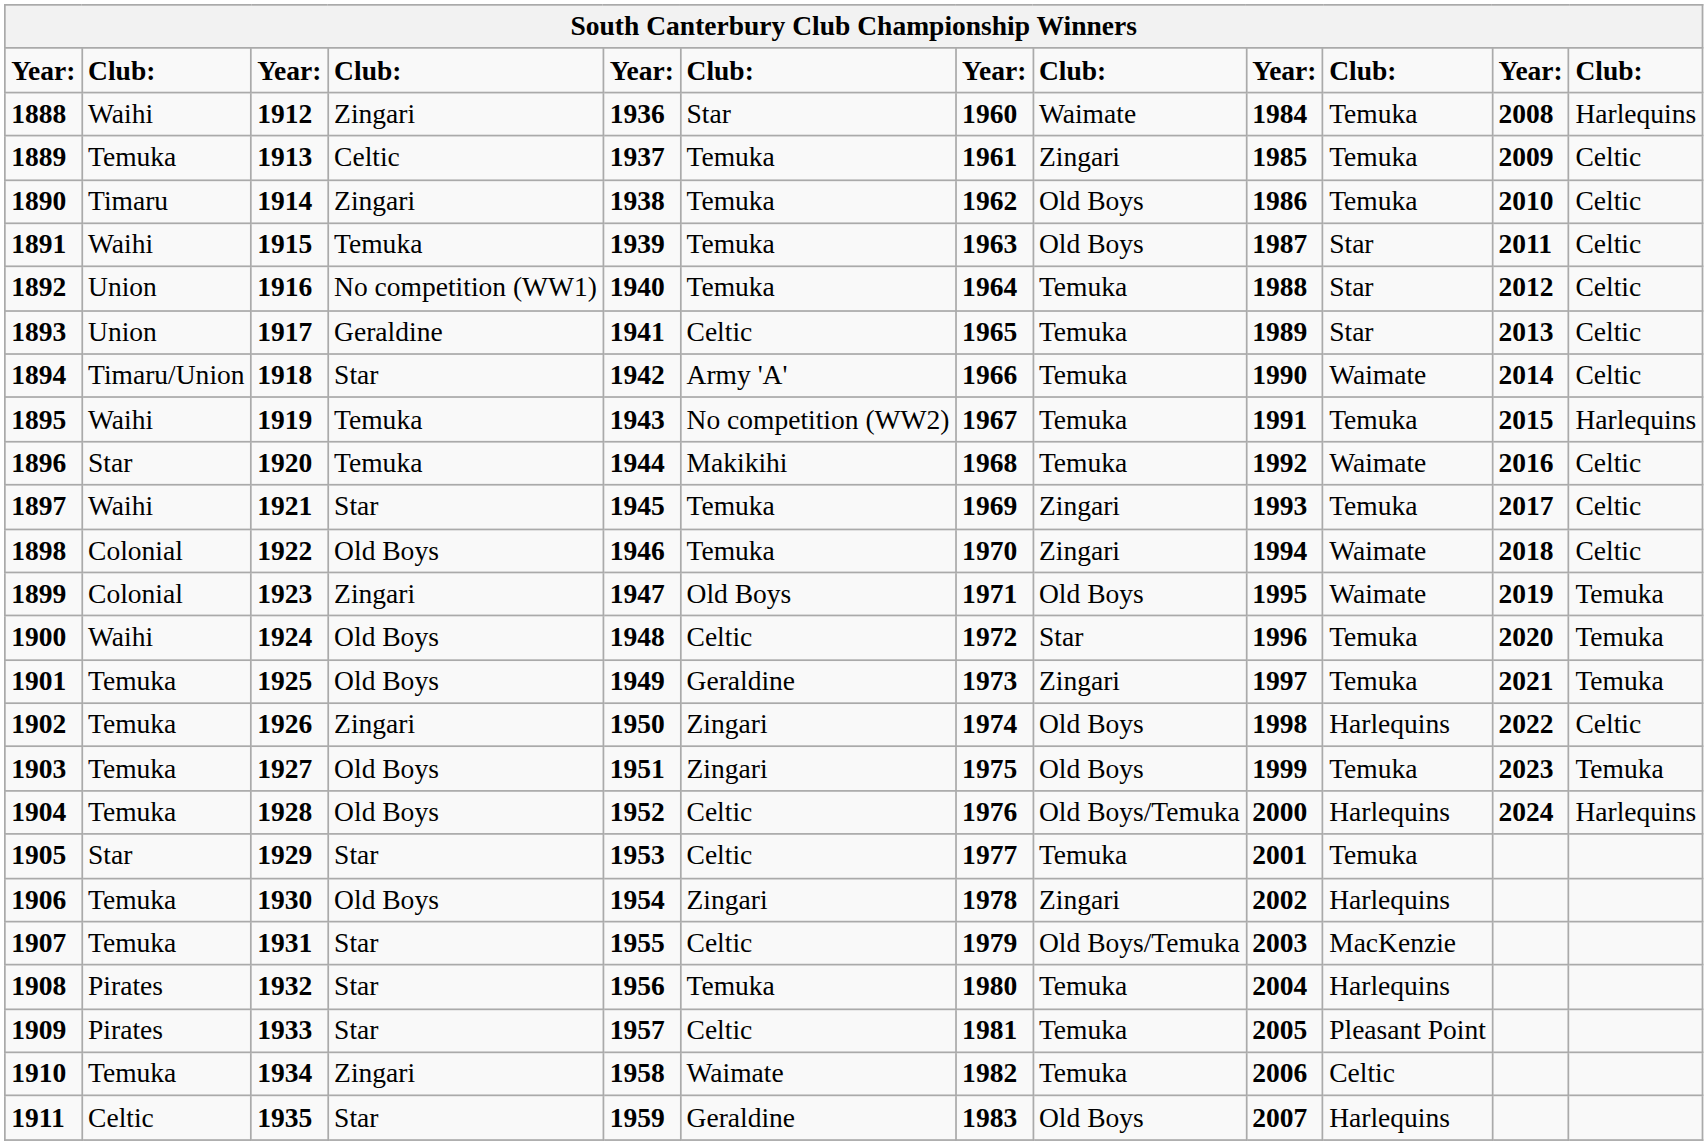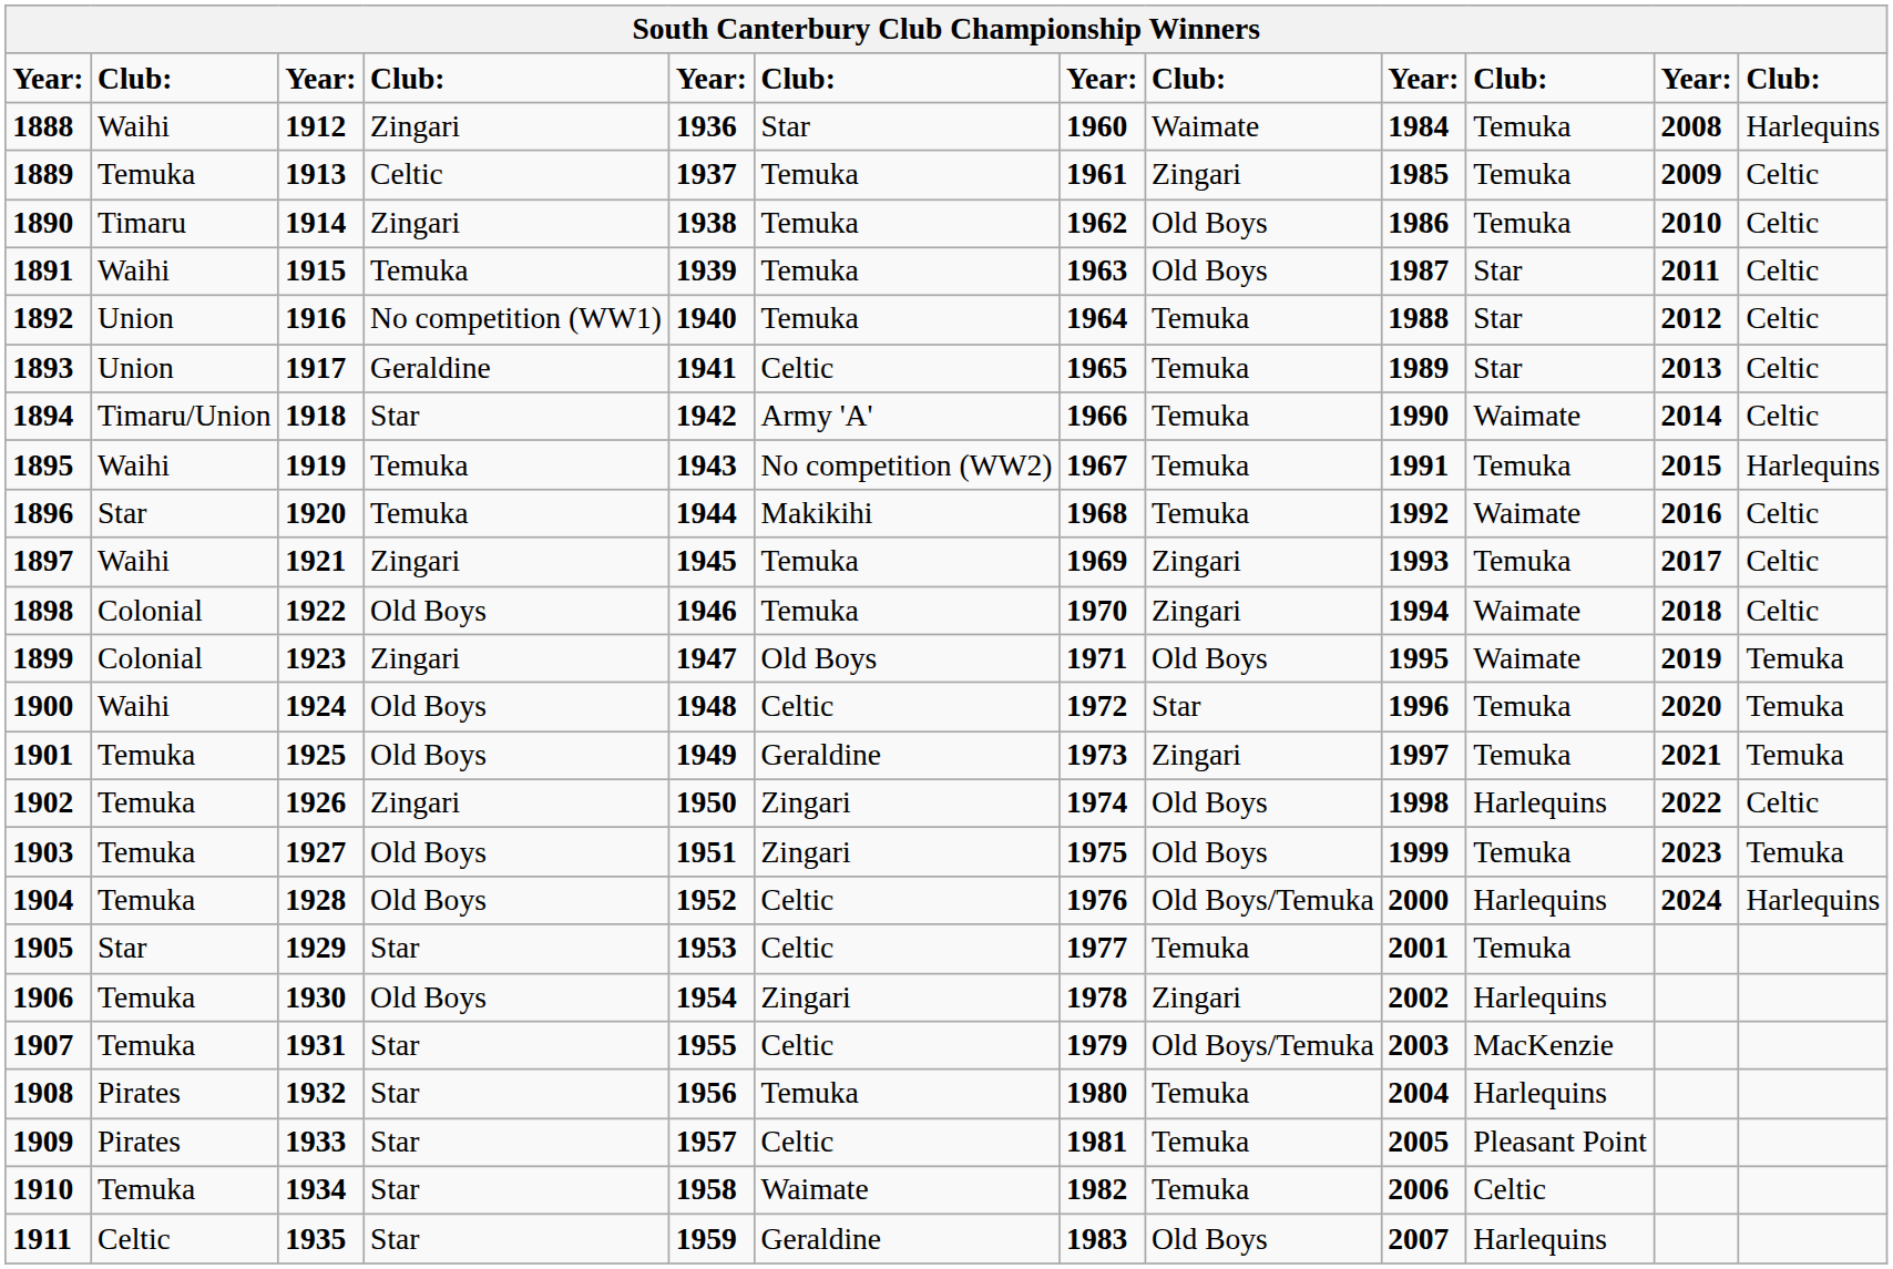 <table class="wikitable">
 <tr>
 <th colspan="12"><strong>South Canterbury Club Championship Winners</strong></th>
 </tr>
 <tr>
 <td><strong>Year:</strong></td>
 <td><strong>Club:</strong></td>
 <td><strong>Year:</strong></td>
 <td><strong>Club:</strong></td>
 <td><strong>Year:</strong></td>
 <td><strong>Club:</strong></td>
 <td><strong>Year:</strong></td>
 <td><strong>Club:</strong></td>
 <td><strong>Year:</strong></td>
 <td><strong>Club:</strong></td>
 <td><strong>Year:</strong></td>
 <td><strong>Club:</strong></td>
 </tr>
 <tr>
 <td><strong>1888</strong></td>
 <td>Waihi</td>
 <td><strong>1912</strong></td>
 <td>Zingari</td>
 <td><strong>1936</strong></td>
 <td>Star</td>
 <td><strong>1960</strong></td>
 <td>Waimate</td>
 <td><strong>1984</strong></td>
 <td>Temuka</td>
 <td><strong>2008</strong></td>
 <td>Harlequins</td>
 </tr>
 <tr>
 <td><strong>1889</strong></td>
 <td>Temuka</td>
 <td><strong>1913</strong></td>
 <td>Celtic</td>
 <td><strong>1937</strong></td>
 <td>Temuka</td>
 <td><strong>1961</strong></td>
 <td>Zingari</td>
 <td><strong>1985</strong></td>
 <td>Temuka</td>
 <td><strong>2009</strong></td>
 <td>Celtic</td>
 </tr>
 <tr>
 <td><strong>1890</strong></td>
 <td>Timaru</td>
 <td><strong>1914</strong></td>
 <td>Zingari</td>
 <td><strong>1938</strong></td>
 <td>Temuka</td>
 <td><strong>1962</strong></td>
 <td>Old Boys</td>
 <td><strong>1986</strong></td>
 <td>Temuka</td>
 <td><strong>2010</strong></td>
 <td>Celtic</td>
 </tr>
 <tr>
 <td><strong>1891</strong></td>
 <td>Waihi</td>
 <td><strong>1915</strong></td>
 <td>Temuka</td>
 <td><strong>1939</strong></td>
 <td>Temuka</td>
 <td><strong>1963</strong></td>
 <td>Old Boys</td>
 <td><strong>1987</strong></td>
 <td>Star</td>
 <td><strong>2011</strong></td>
 <td>Celtic</td>
 </tr>
 <tr>
 <td><strong>1892</strong></td>
 <td>Union</td>
 <td><strong>1916</strong></td>
 <td>No competition (WW1)</td>
 <td><strong>1940</strong></td>
 <td>Temuka</td>
 <td><strong>1964</strong></td>
 <td>Temuka</td>
 <td><strong>1988</strong></td>
 <td>Star</td>
 <td><strong>2012</strong></td>
 <td>Celtic</td>
 </tr>
 <tr>
 <td><strong>1893</strong></td>
 <td>Union</td>
 <td><strong>1917</strong></td>
 <td>Geraldine</td>
 <td><strong>1941</strong></td>
 <td>Celtic</td>
 <td><strong>1965</strong></td>
 <td>Temuka</td>
 <td><strong>1989</strong></td>
 <td>Star</td>
 <td><strong>2013</strong></td>
 <td>Celtic</td>
 </tr>
 <tr>
 <td><strong>1894</strong></td>
 <td>Timaru/Union</td>
 <td><strong>1918</strong></td>
 <td>Star</td>
 <td><strong>1942</strong></td>
 <td>Army 'A'</td>
 <td><strong>1966</strong></td>
 <td>Temuka</td>
 <td><strong>1990</strong></td>
 <td>Waimate</td>
 <td><strong>2014</strong></td>
 <td>Celtic</td>
 </tr>
 <tr>
 <td><strong>1895</strong></td>
 <td>Waihi</td>
 <td><strong>1919</strong></td>
 <td>Temuka</td>
 <td><strong>1943</strong></td>
 <td>No competition (WW2)</td>
 <td><strong>1967</strong></td>
 <td>Temuka</td>
 <td><strong>1991</strong></td>
 <td>Temuka</td>
 <td><strong>2015</strong></td>
 <td>Harlequins</td>
 </tr>
 <tr>
 <td><strong>1896</strong></td>
 <td>Star</td>
 <td><strong>1920</strong></td>
 <td>Temuka</td>
 <td><strong>1944</strong></td>
 <td>Makikihi</td>
 <td><strong>1968</strong></td>
 <td>Temuka</td>
 <td><strong>1992</strong></td>
 <td>Waimate</td>
 <td><strong>2016</strong></td>
 <td>Celtic</td>
 </tr>
 <tr>
 <td><strong>1897</strong></td>
 <td>Waihi</td>
 <td><strong>1921</strong></td>
-<td>Star</td>
+<td>Zingari</td>
 <td><strong>1945</strong></td>
 <td>Temuka</td>
 <td><strong>1969</strong></td>
 <td>Zingari</td>
 <td><strong>1993</strong></td>
 <td>Temuka</td>
 <td><strong>2017</strong></td>
 <td>Celtic</td>
 </tr>
 <tr>
 <td><strong>1898</strong></td>
 <td>Colonial</td>
 <td><strong>1922</strong></td>
 <td>Old Boys</td>
 <td><strong>1946</strong></td>
 <td>Temuka</td>
 <td><strong>1970</strong></td>
 <td>Zingari</td>
 <td><strong>1994</strong></td>
 <td>Waimate</td>
 <td><strong>2018</strong></td>
 <td>Celtic</td>
 </tr>
 <tr>
 <td><strong>1899</strong></td>
 <td>Colonial</td>
 <td><strong>1923</strong></td>
 <td>Zingari</td>
 <td><strong>1947</strong></td>
 <td>Old Boys</td>
 <td><strong>1971</strong></td>
 <td>Old Boys</td>
 <td><strong>1995</strong></td>
 <td>Waimate</td>
 <td><strong>2019</strong></td>
 <td>Temuka</td>
 </tr>
 <tr>
 <td><strong>1900</strong></td>
 <td>Waihi</td>
 <td><strong>1924</strong></td>
 <td>Old Boys</td>
 <td><strong>1948</strong></td>
 <td>Celtic</td>
 <td><strong>1972</strong></td>
 <td>Star</td>
 <td><strong>1996</strong></td>
 <td>Temuka</td>
 <td><strong>2020</strong></td>
 <td>Temuka</td>
 </tr>
 <tr>
 <td><strong>1901</strong></td>
 <td>Temuka</td>
 <td><strong>1925</strong></td>
 <td>Old Boys</td>
 <td><strong>1949</strong></td>
 <td>Geraldine</td>
 <td><strong>1973</strong></td>
 <td>Zingari</td>
 <td><strong>1997</strong></td>
 <td>Temuka</td>
 <td><strong>2021</strong></td>
 <td>Temuka</td>
 </tr>
 <tr>
 <td><strong>1902</strong></td>
 <td>Temuka</td>
 <td><strong>1926</strong></td>
 <td>Zingari</td>
 <td><strong>1950</strong></td>
 <td>Zingari</td>
 <td><strong>1974</strong></td>
 <td>Old Boys</td>
 <td><strong>1998</strong></td>
 <td>Harlequins</td>
 <td><strong>2022</strong></td>
 <td>Celtic</td>
 </tr>
 <tr>
 <td><strong>1903</strong></td>
 <td>Temuka</td>
 <td><strong>1927</strong></td>
 <td>Old Boys</td>
 <td><strong>1951</strong></td>
 <td>Zingari</td>
 <td><strong>1975</strong></td>
 <td>Old Boys</td>
 <td><strong>1999</strong></td>
 <td>Temuka</td>
 <td><strong>2023</strong></td>
 <td>Temuka</td>
 </tr>
 <tr>
 <td><strong>1904</strong></td>
 <td>Temuka</td>
 <td><strong>1928</strong></td>
 <td>Old Boys</td>
 <td><strong>1952</strong></td>
 <td>Celtic</td>
 <td><strong>1976</strong></td>
 <td>Old Boys/Temuka</td>
 <td><strong>2000</strong></td>
 <td>Harlequins</td>
 <td><strong>2024</strong></td>
 <td>Harlequins</td>
 </tr>
 <tr>
 <td><strong>1905</strong></td>
 <td>Star</td>
 <td><strong>1929</strong></td>
 <td>Star</td>
 <td><strong>1953</strong></td>
 <td>Celtic</td>
 <td><strong>1977</strong></td>
 <td>Temuka</td>
 <td><strong>2001</strong></td>
 <td>Temuka</td>
 <td></td>
 <td></td>
 </tr>
 <tr>
 <td><strong>1906</strong></td>
 <td>Temuka</td>
 <td><strong>1930</strong></td>
 <td>Old Boys</td>
 <td><strong>1954</strong></td>
 <td>Zingari</td>
 <td><strong>1978</strong></td>
 <td>Zingari</td>
 <td><strong>2002</strong></td>
 <td>Harlequins</td>
 <td></td>
 <td></td>
 </tr>
 <tr>
 <td><strong>1907</strong></td>
 <td>Temuka</td>
 <td><strong>1931</strong></td>
 <td>Star</td>
 <td><strong>1955</strong></td>
 <td>Celtic</td>
 <td><strong>1979</strong></td>
 <td>Old Boys/Temuka</td>
 <td><strong>2003</strong></td>
 <td>MacKenzie</td>
 <td></td>
 <td></td>
 </tr>
 <tr>
 <td><strong>1908</strong></td>
 <td>Pirates</td>
 <td><strong>1932</strong></td>
 <td>Star</td>
 <td><strong>1956</strong></td>
 <td>Temuka</td>
 <td><strong>1980</strong></td>
 <td>Temuka</td>
 <td><strong>2004</strong></td>
 <td>Harlequins</td>
 <td></td>
 <td></td>
 </tr>
 <tr>
 <td><strong>1909</strong></td>
 <td>Pirates</td>
 <td><strong>1933</strong></td>
 <td>Star</td>
 <td><strong>1957</strong></td>
 <td>Celtic</td>
 <td><strong>1981</strong></td>
 <td>Temuka</td>
 <td><strong>2005</strong></td>
 <td>Pleasant Point</td>
 <td></td>
 <td></td>
 </tr>
 <tr>
 <td><strong>1910</strong></td>
 <td>Temuka</td>
 <td><strong>1934</strong></td>
-<td>Zingari</td>
+<td>Star</td>
 <td><strong>1958</strong></td>
 <td>Waimate</td>
 <td><strong>1982</strong></td>
 <td>Temuka</td>
 <td><strong>2006</strong></td>
 <td>Celtic</td>
 <td></td>
 <td></td>
 </tr>
 <tr>
 <td><strong>1911</strong></td>
 <td>Celtic</td>
 <td><strong>1935</strong></td>
 <td>Star</td>
 <td><strong>1959</strong></td>
 <td>Geraldine</td>
 <td><strong>1983</strong></td>
 <td>Old Boys</td>
 <td><strong>2007</strong></td>
 <td>Harlequins</td>
 <td></td>
 <td></td>
 </tr>
 </table>
